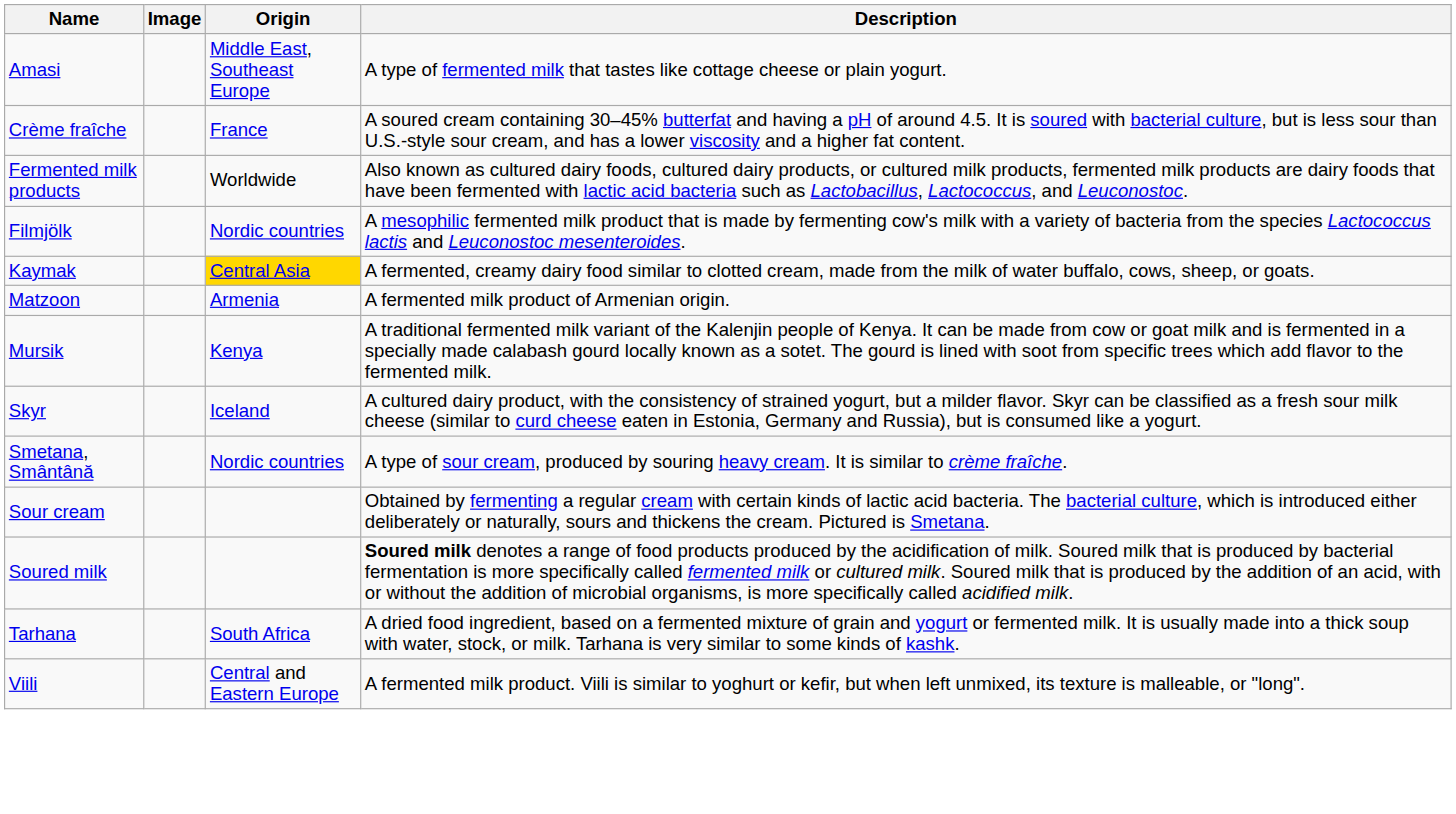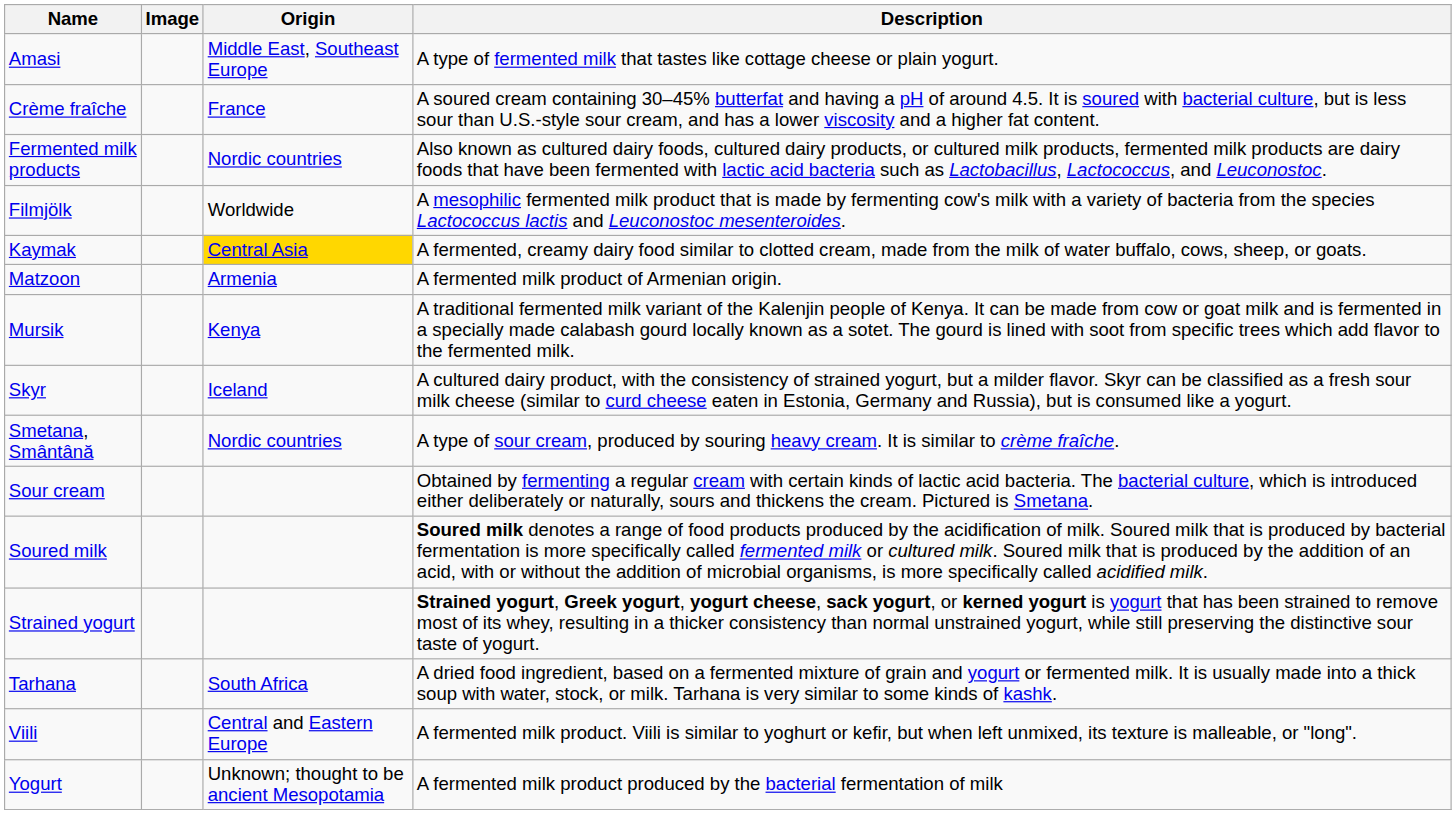 <table class="wikitable sortable">
 <tr>
 <th>Name</th>
 <th class="unsortable">Image</th>
 <th>Origin</th>
 <th>Description</th>
 </tr>
 <tr>
 <td><a href='#'>Amasi</a></td>
 <td></td>
 <td><a href='#'>Middle East</a>, <a href='#'>Southeast Europe</a></td>
 <td>A type of <a href='#'>fermented milk</a> that tastes like cottage cheese or plain yogurt.</td>
 </tr>
 <tr>
 <td><a href='#'>Crème fraîche</a></td>
 <td></td>
 <td><a href='#'>France</a></td>
 <td>A soured cream containing 30–45% <a href='#'>butterfat</a> and having a <a href='#'>pH</a> of around 4.5. It is <a href='#'>soured</a> with <a href='#'>bacterial culture</a>, but is less sour than U.S.-style sour cream, and has a lower <a href='#'>viscosity</a> and a higher fat content.</td>
 </tr>
 <tr>
 <td><a href='#'>Fermented milk products</a></td>
 <td></td>
-<td>Worldwide</td>
+<td><a href='#'>Nordic countries</a></td>
 <td>Also known as cultured dairy foods, cultured dairy products, or cultured milk products, fermented milk products are dairy foods that have been fermented with <a href='#'>lactic acid bacteria</a> such as <em><a href='#'>Lactobacillus</a></em>, <em><a href='#'>Lactococcus</a></em>, and <em><a href='#'>Leuconostoc</a></em>.</td>
 </tr>
 <tr>
 <td><a href='#'>Filmjölk</a></td>
 <td></td>
-<td><a href='#'>Nordic countries</a></td>
+<td>Worldwide</td>
 <td>A <a href='#'>mesophilic</a> fermented milk product that is made by fermenting cow's milk with a variety of bacteria from the species <em><a href='#'>Lactococcus lactis</a></em> and <em><a href='#'>Leuconostoc mesenteroides</a></em>.</td>
 </tr>
 <tr>
 <td><a href='#'>Kaymak</a></td>
 <td></td>
 <td style="background: gold;"><a href='#'>Central Asia</a></td>
 <td>A fermented, creamy dairy food similar to clotted cream, made from the milk of water buffalo, cows, sheep, or goats.</td>
 </tr>
 <tr>
 <td><a href='#'>Matzoon</a></td>
 <td></td>
 <td><a href='#'>Armenia</a></td>
 <td>A fermented milk product of Armenian origin.</td>
 </tr>
 <tr>
 <td><a href='#'>Mursik</a></td>
 <td></td>
 <td><a href='#'>Kenya</a></td>
 <td>A traditional fermented milk variant of the Kalenjin people of Kenya. It can be made from cow or goat milk and is fermented in a specially made calabash gourd locally known as a sotet. The gourd is lined with soot from specific trees which add flavor to the fermented milk.</td>
 </tr>
 <tr>
 <td><a href='#'>Skyr</a></td>
 <td></td>
 <td><a href='#'>Iceland</a></td>
 <td>A cultured dairy product, with the consistency of strained yogurt, but a milder flavor. Skyr can be classified as a fresh sour milk cheese (similar to <a href='#'>curd cheese</a> eaten in Estonia, Germany and Russia), but is consumed like a yogurt.</td>
 </tr>
 <tr>
 <td><a href='#'>Smetana</a>, <a href='#'>Smântână</a></td>
 <td></td>
 <td><a href='#'>Nordic countries</a></td>
 <td>A type of <a href='#'>sour cream</a>, produced by souring <a href='#'>heavy cream</a>. It is similar to <em><a href='#'>crème fraîche</a></em>.</td>
 </tr>
 <tr>
 <td><a href='#'>Sour cream</a></td>
 <td></td>
 <td></td>
 <td>Obtained by <a href='#'>fermenting</a> a regular <a href='#'>cream</a> with certain kinds of lactic acid bacteria. The <a href='#'>bacterial culture</a>, which is introduced either deliberately or naturally, sours and thickens the cream. Pictured is <a href='#'>Smetana</a>.</td>
 </tr>
 <tr>
 <td><a href='#'>Soured milk</a></td>
 <td></td>
 <td></td>
 <td><strong>Soured milk</strong> denotes a range of food products produced by the acidification of milk. Soured milk that is produced by bacterial fermentation is more specifically called <em><a href='#'>fermented milk</a></em> or <em>cultured milk</em>. Soured milk that is produced by the addition of an acid, with or without the addition of microbial organisms, is more specifically called <em>acidified milk</em>.</td>
 </tr>
 <tr>
+<td><a href='#'>Strained yogurt</a></td>
+<td></td>
+<td></td>
+<td><strong>Strained yogurt</strong>, <strong>Greek yogurt</strong>, <strong>yogurt cheese</strong>, <strong>sack yogurt</strong>, or <strong>kerned yogurt</strong> is <a href='#'>yogurt</a> that has been strained to remove most of its whey, resulting in a thicker consistency than normal unstrained yogurt, while still preserving the distinctive sour taste of yogurt.</td>
+</tr>
+<tr>
 <td><a href='#'>Tarhana</a></td>
 <td></td>
 <td><a href='#'>South Africa</a></td>
 <td>A dried food ingredient, based on a fermented mixture of grain and <a href='#'>yogurt</a> or fermented milk. It is usually made into a thick soup with water, stock, or milk. Tarhana is very similar to some kinds of <a href='#'>kashk</a>.</td>
 </tr>
 <tr>
 <td><a href='#'>Viili</a></td>
 <td></td>
 <td><a href='#'>Central</a> and <a href='#'>Eastern Europe</a></td>
 <td>A fermented milk product. Viili is similar to yoghurt or kefir, but when left unmixed, its texture is malleable, or "long".</td>
 </tr>
+<tr>
+<td><a href='#'>Yogurt</a></td>
+<td></td>
+<td>Unknown; thought to be <a href='#'>ancient Mesopotamia</a></td>
+<td>A fermented milk product produced by the <a href='#'>bacterial</a> fermentation of milk</td>
+</tr>
 </table>
